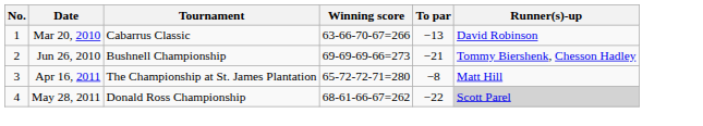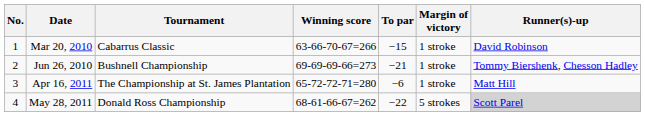 <table class="wikitable" style="font-size:95%;">
 <tr>
 <th>No.</th>
 <th>Date</th>
 <th>Tournament</th>
 <th>Winning score</th>
 <th>To par</th>
+<th>Margin of<br>victory</th>
 <th>Runner(s)-up</th>
 </tr>
 <tr>
 <td align=center>1</td>
 <td align=right>Mar 20, <a href='#'>2010</a></td>
 <td>Cabarrus Classic</td>
 <td align=right>63-66-70-67=266</td>
-<td align=center>−13</td>
+<td align=center>−15</td>
+<td>1 stroke</td>
 <td> <a href='#'>David Robinson</a></td>
 </tr>
 <tr>
 <td align=center>2</td>
 <td align=right>Jun 26, 2010</td>
 <td>Bushnell Championship</td>
 <td align=right>69-69-69-66=273</td>
 <td align=center>−21</td>
+<td>1 stroke</td>
 <td> <a href='#'>Tommy Biershenk</a>,  <a href='#'>Chesson Hadley</a></td>
 </tr>
 <tr>
 <td align=center>3</td>
 <td align=right>Apr 16, <a href='#'>2011</a></td>
 <td>The Championship at St. James Plantation</td>
 <td align=right>65-72-72-71=280</td>
-<td align=center>−8</td>
+<td align=center>−6</td>
+<td>1 stroke</td>
 <td> <a href='#'>Matt Hill</a></td>
 </tr>
 <tr>
 <td align=center>4</td>
 <td align=right>May 28, 2011</td>
 <td>Donald Ross Championship</td>
 <td align=right>68-61-66-67=262</td>
 <td align=center>−22</td>
+<td>5 strokes</td>
 <td style="background: lightgrey;"> <a href='#'>Scott Parel</a></td>
 </tr>
 </table>
